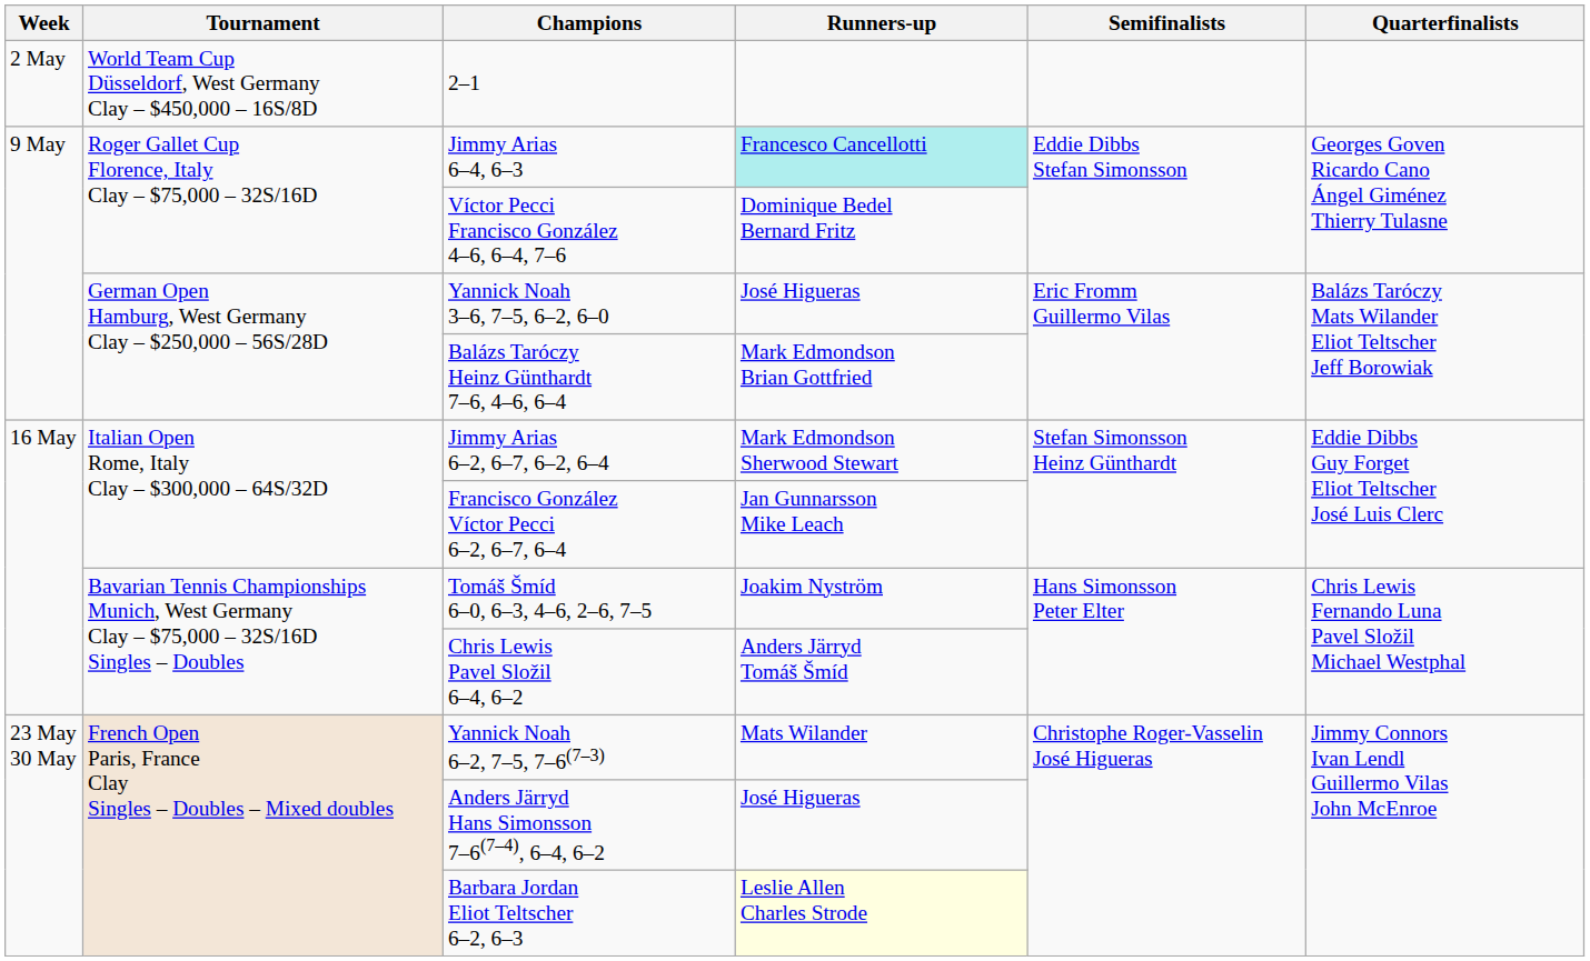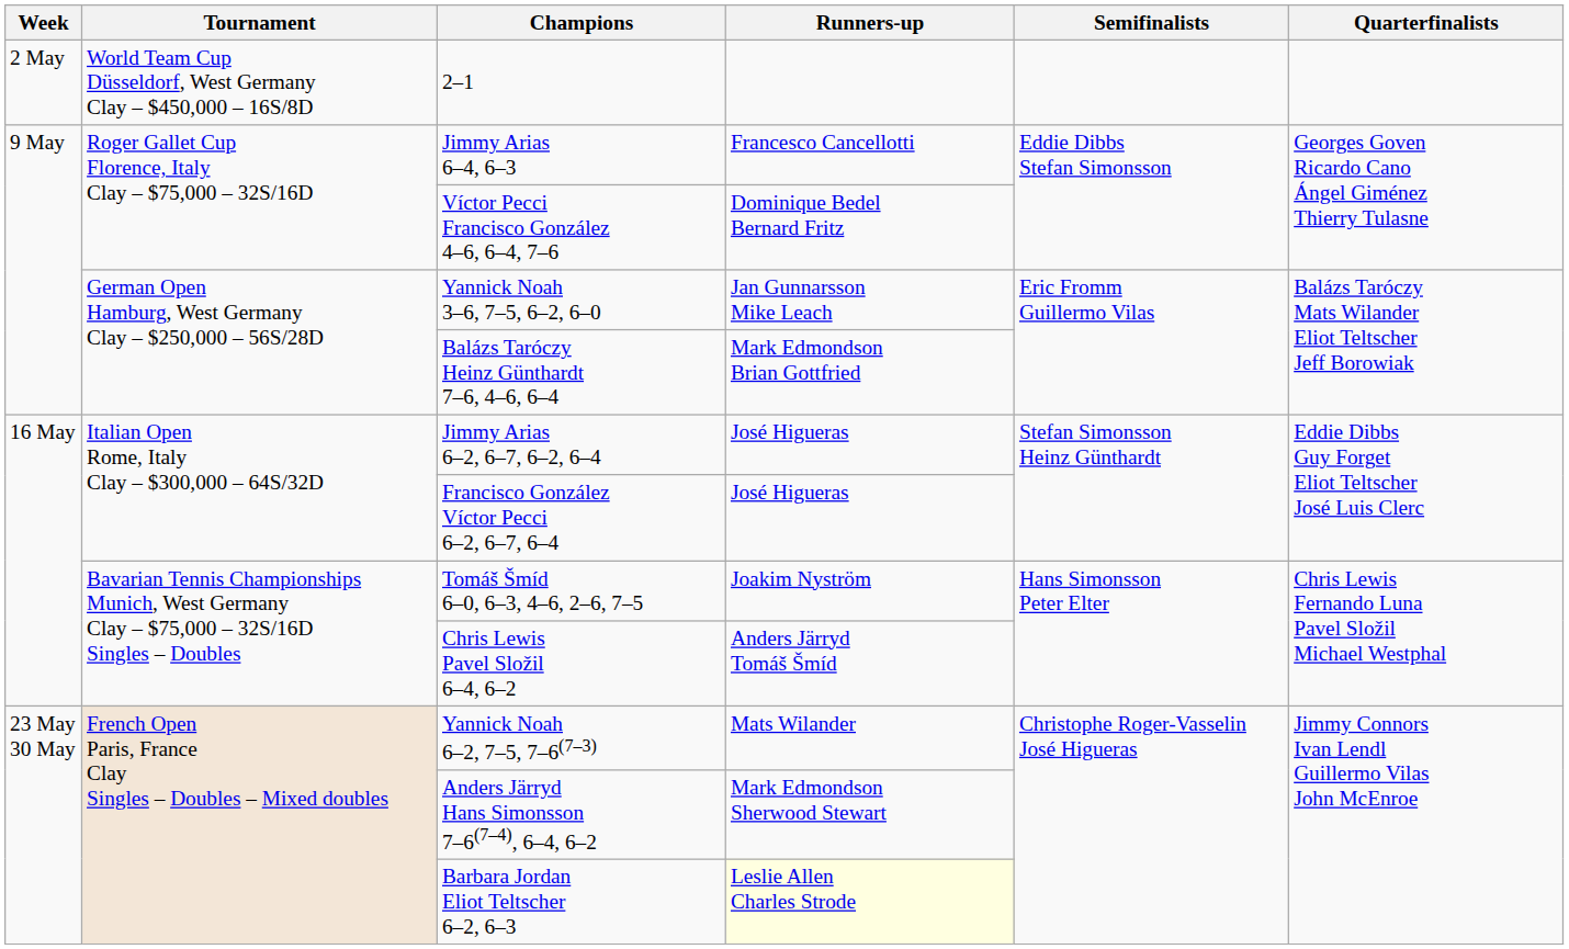 <table class="wikitable" style="font-size:95%;">
 <tr>
 <th style="width:48px;">Week</th>
 <th style="width:248px;">Tournament</th>
 <th style="width:200px;">Champions</th>
 <th style="width:200px;">Runners-up</th>
 <th style="width:190px;">Semifinalists</th>
 <th style="width:190px;">Quarterfinalists</th>
 </tr>
 <tr valign=top>
 <td>2 May</td>
 <td><a href='#'>World Team Cup</a><br><a href='#'>Düsseldorf</a>, West Germany <br> Clay – $450,000 – 16S/8D</td>
 <td><br> 2–1</td>
 <td></td>
 <td> <br> </td>
 <td> <br>  <br>  <br> </td>
 </tr>
 <tr valign=top>
 <td rowspan=4>9 May</td>
 <td rowspan=2><a href='#'>Roger Gallet Cup</a> <br> <a href='#'>Florence, Italy</a> <br> Clay – $75,000 – 32S/16D</td>
 <td> <a href='#'>Jimmy Arias</a> <br> 6–4, 6–3</td>
-<td style="background: paleturquoise;"> <a href='#'>Francesco Cancellotti</a></td>
+<td> <a href='#'>Francesco Cancellotti</a></td>
 <td rowspan=2> <a href='#'>Eddie Dibbs</a> <br>  <a href='#'>Stefan Simonsson</a></td>
 <td rowspan=2> <a href='#'>Georges Goven</a> <br>  <a href='#'>Ricardo Cano</a> <br>  <a href='#'>Ángel Giménez</a> <br>  <a href='#'>Thierry Tulasne</a></td>
 </tr>
 <tr valign=top>
 <td> <a href='#'>Víctor Pecci</a> <br>  <a href='#'>Francisco González</a> <br> 4–6, 6–4, 7–6</td>
 <td> <a href='#'>Dominique Bedel</a> <br>  <a href='#'>Bernard Fritz</a></td>
 </tr>
 <tr valign=top>
 <td rowspan=2><a href='#'>German Open</a> <br> <a href='#'>Hamburg</a>, West Germany <br> Clay – $250,000 – 56S/28D</td>
 <td> <a href='#'>Yannick Noah</a> <br> 3–6, 7–5, 6–2, 6–0</td>
-<td> <a href='#'>José Higueras</a></td>
+<td> <a href='#'>Jan Gunnarsson</a> <br>  <a href='#'>Mike Leach</a></td>
 <td rowspan=2> <a href='#'>Eric Fromm</a> <br>  <a href='#'>Guillermo Vilas</a></td>
 <td rowspan=2> <a href='#'>Balázs Taróczy</a> <br>  <a href='#'>Mats Wilander</a> <br>  <a href='#'>Eliot Teltscher</a> <br>  <a href='#'>Jeff Borowiak</a></td>
 </tr>
 <tr valign=top>
 <td> <a href='#'>Balázs Taróczy</a> <br>  <a href='#'>Heinz Günthardt</a> <br> 7–6, 4–6, 6–4</td>
 <td> <a href='#'>Mark Edmondson</a> <br>  <a href='#'>Brian Gottfried</a></td>
 </tr>
 <tr valign=top>
 <td rowspan=4>16 May</td>
 <td rowspan=2><a href='#'>Italian Open</a> <br> Rome, Italy <br> Clay – $300,000 – 64S/32D</td>
 <td> <a href='#'>Jimmy Arias</a> <br> 6–2, 6–7, 6–2, 6–4</td>
-<td> <a href='#'>Mark Edmondson</a> <br>  <a href='#'>Sherwood Stewart</a></td>
+<td> <a href='#'>José Higueras</a></td>
 <td rowspan=2> <a href='#'>Stefan Simonsson</a> <br>  <a href='#'>Heinz Günthardt</a></td>
 <td rowspan=2> <a href='#'>Eddie Dibbs</a> <br>  <a href='#'>Guy Forget</a> <br>  <a href='#'>Eliot Teltscher</a> <br>  <a href='#'>José Luis Clerc</a></td>
 </tr>
 <tr valign=top>
 <td> <a href='#'>Francisco González</a> <br>  <a href='#'>Víctor Pecci</a> <br> 6–2, 6–7, 6–4</td>
-<td> <a href='#'>Jan Gunnarsson</a> <br>  <a href='#'>Mike Leach</a></td>
+<td> <a href='#'>José Higueras</a></td>
 </tr>
 <tr valign=top>
 <td rowspan=2><a href='#'>Bavarian Tennis Championships</a> <br> <a href='#'>Munich</a>, West Germany <br> Clay – $75,000 – 32S/16D <br> <a href='#'>Singles</a> – <a href='#'>Doubles</a></td>
 <td> <a href='#'>Tomáš Šmíd</a> <br> 6–0, 6–3, 4–6, 2–6, 7–5</td>
 <td> <a href='#'>Joakim Nyström</a></td>
 <td rowspan=2> <a href='#'>Hans Simonsson</a> <br>  <a href='#'>Peter Elter</a></td>
 <td rowspan=2> <a href='#'>Chris Lewis</a> <br>  <a href='#'>Fernando Luna</a> <br>  <a href='#'>Pavel Složil</a> <br>  <a href='#'>Michael Westphal</a></td>
 </tr>
 <tr valign=top>
 <td> <a href='#'>Chris Lewis</a> <br>  <a href='#'>Pavel Složil</a> <br> 6–4, 6–2</td>
 <td> <a href='#'>Anders Järryd</a> <br>  <a href='#'>Tomáš Šmíd</a></td>
 </tr>
 <tr valign=top>
 <td rowspan=3>23 May<br>30 May</td>
 <td style="background:#f3e6d7;" rowspan=3><a href='#'>French Open</a> <br> Paris, France <br> Clay <br> <a href='#'>Singles</a> – <a href='#'>Doubles</a> – <a href='#'>Mixed doubles</a></td>
 <td> <a href='#'>Yannick Noah</a> <br> 6–2, 7–5, 7–6<sup>(7–3)</sup></td>
 <td> <a href='#'>Mats Wilander</a></td>
 <td rowspan=3> <a href='#'>Christophe Roger-Vasselin</a> <br>  <a href='#'>José Higueras</a></td>
 <td rowspan=3> <a href='#'>Jimmy Connors</a> <br>  <a href='#'>Ivan Lendl</a> <br>  <a href='#'>Guillermo Vilas</a> <br>  <a href='#'>John McEnroe</a></td>
 </tr>
 <tr valign=top>
 <td> <a href='#'>Anders Järryd</a> <br>  <a href='#'>Hans Simonsson</a> <br> 7–6<sup>(7–4)</sup>, 6–4, 6–2</td>
-<td> <a href='#'>José Higueras</a></td>
+<td> <a href='#'>Mark Edmondson</a> <br>  <a href='#'>Sherwood Stewart</a></td>
 </tr>
 <tr valign=top>
 <td> <a href='#'>Barbara Jordan</a> <br>  <a href='#'>Eliot Teltscher</a> <br> 6–2, 6–3</td>
 <td style="background: lightyellow;"> <a href='#'>Leslie Allen</a> <br>  <a href='#'>Charles Strode</a></td>
 </tr>
 </table>
